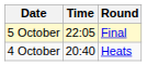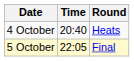 <table class="wikitable">
 <tr>
 <th>Date</th>
 <th>Time</th>
 <th>Round</th>
 </tr>
+<tr>
+<td>4 October</td>
+<td>20:40</td>
+<td><a href='#'>Heats</a></td>
+</tr>
 <tr style=background:lemonchiffon>
 <td>5 October</td>
 <td>22:05</td>
 <td><a href='#'>Final</a></td>
 </tr>
-<tr>
-<td>4 October</td>
-<td>20:40</td>
-<td><a href='#'>Heats</a></td>
-</tr>
 </table>
